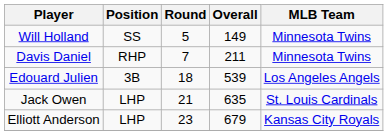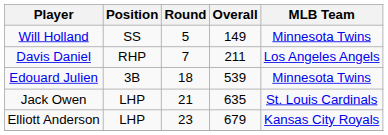 <table class="wikitable" style="text-align:center;">
 <tr>
 <th>Player</th>
 <th>Position</th>
 <th>Round</th>
 <th>Overall</th>
 <th>MLB Team</th>
 </tr>
 <tr>
 <td><a href='#'>Will Holland</a></td>
 <td>SS</td>
 <td>5</td>
 <td>149</td>
 <td><a href='#'>Minnesota Twins</a></td>
 </tr>
 <tr>
 <td><a href='#'>Davis Daniel</a></td>
 <td>RHP</td>
 <td>7</td>
 <td>211</td>
-<td><a href='#'>Minnesota Twins</a></td>
+<td><a href='#'>Los Angeles Angels</a></td>
 </tr>
 <tr>
 <td><a href='#'>Edouard Julien</a></td>
 <td>3B</td>
 <td>18</td>
 <td>539</td>
-<td><a href='#'>Los Angeles Angels</a></td>
+<td><a href='#'>Minnesota Twins</a></td>
 </tr>
 <tr>
 <td>Jack Owen</td>
 <td>LHP</td>
 <td>21</td>
 <td>635</td>
 <td><a href='#'>St. Louis Cardinals</a></td>
 </tr>
 <tr>
 <td>Elliott Anderson</td>
 <td>LHP</td>
 <td>23</td>
 <td>679</td>
 <td><a href='#'>Kansas City Royals</a></td>
 </tr>
 <tr>
 </tr>
 </table>
